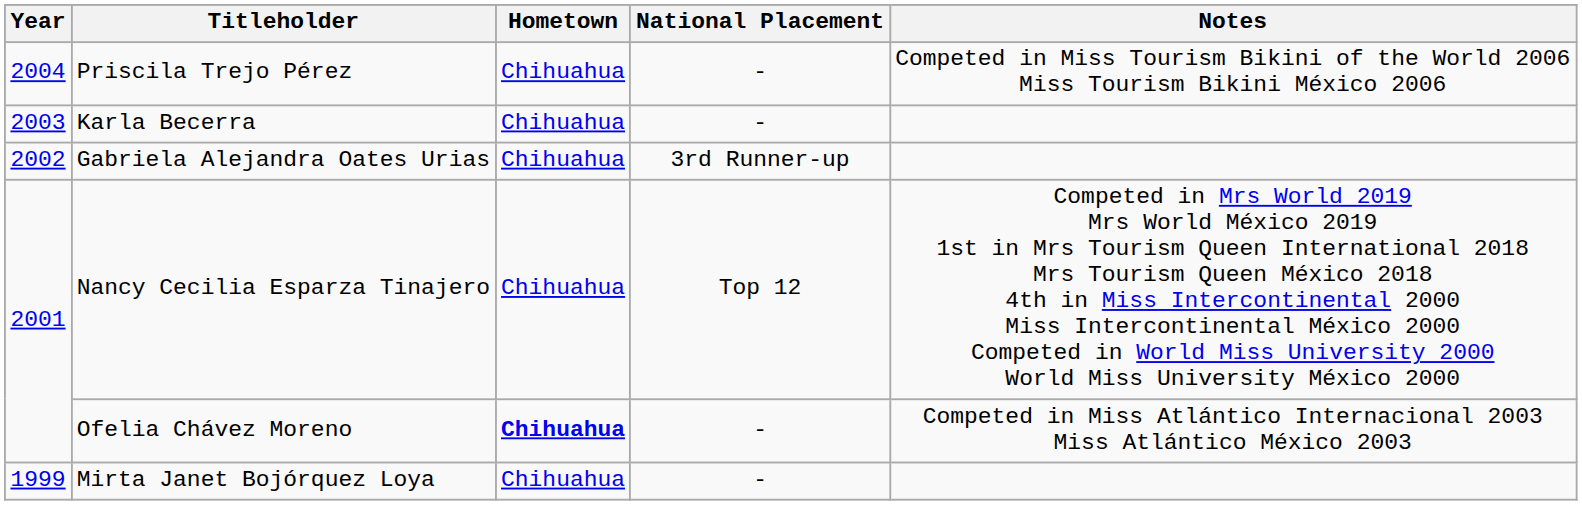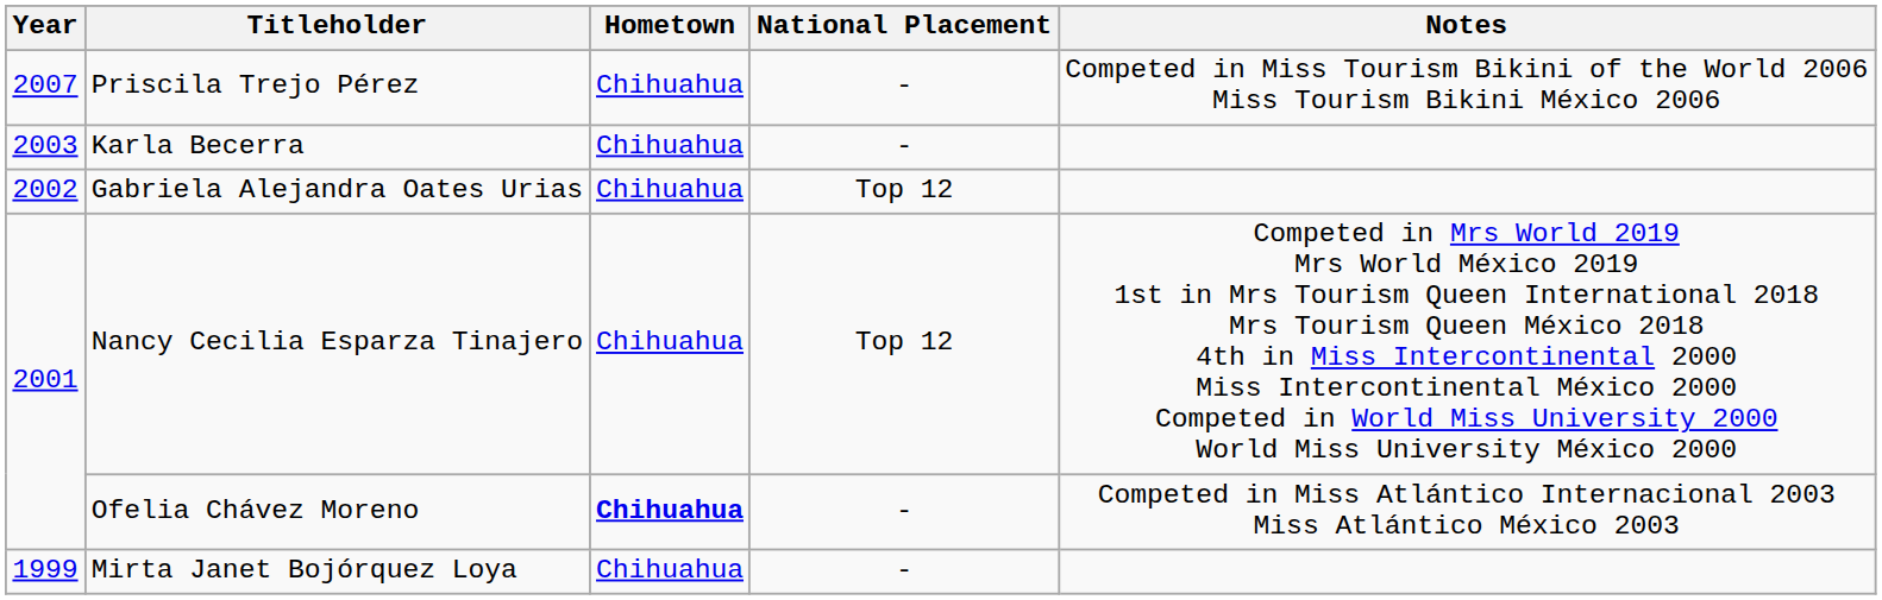 <table class="wikitable sortable" style="font-size:95%;">
 <tr>
 <th>Year</th>
 <th>Titleholder</th>
 <th>Hometown</th>
 <th>National Placement</th>
 <th>Notes</th>
 </tr>
 <tr>
-<td align="center"><a href='#'>2004</a></td>
+<td align="center"><a href='#'>2007</a></td>
 <td>Priscila Trejo Pérez</td>
 <td align="center"><a href='#'>Chihuahua</a></td>
 <td align="center">-</td>
 <td align="center">Competed in Miss Tourism Bikini of the World 2006<br>Miss Tourism Bikini México 2006</td>
 </tr>
 <tr>
 <td align="center"><a href='#'>2003</a></td>
 <td>Karla Becerra</td>
 <td align="center"><a href='#'>Chihuahua</a></td>
 <td align="center">-</td>
 <td align="center"></td>
 </tr>
 <tr>
 <td align="center"><a href='#'>2002</a></td>
 <td>Gabriela Alejandra Oates Urias</td>
 <td align="center"><a href='#'>Chihuahua</a></td>
-<td align="center">3rd Runner-up</td>
+<td align="center">Top 12</td>
 <td align="center"></td>
 </tr>
 <tr>
 <td rowspan=2 align="center"><a href='#'>2001</a></td>
 <td>Nancy Cecilia Esparza Tinajero</td>
 <td align="center"><a href='#'>Chihuahua</a></td>
 <td align="center">Top 12</td>
 <td align="center">Competed in <a href='#'>Mrs World 2019</a><br>Mrs World México 2019<br>1st in Mrs Tourism Queen International 2018<br>Mrs Tourism Queen México 2018<br>4th in <a href='#'>Miss Intercontinental</a> 2000<br>Miss Intercontinental México 2000<br>Competed in <a href='#'>World Miss University 2000</a><br>World Miss University México 2000</td>
 </tr>
 <tr>
 <td>Ofelia Chávez Moreno</td>
 <td align="center"><strong><a href='#'>Chihuahua</a></strong></td>
 <td align="center">-</td>
 <td align="center">Competed in Miss Atlántico Internacional 2003<br>Miss Atlántico México 2003</td>
 </tr>
 <tr>
 <td align="center"><a href='#'>1999</a></td>
 <td>Mirta Janet Bojórquez Loya</td>
 <td align="center"><a href='#'>Chihuahua</a></td>
 <td align="center">-</td>
 <td align="center"></td>
 </tr>
 </table>
